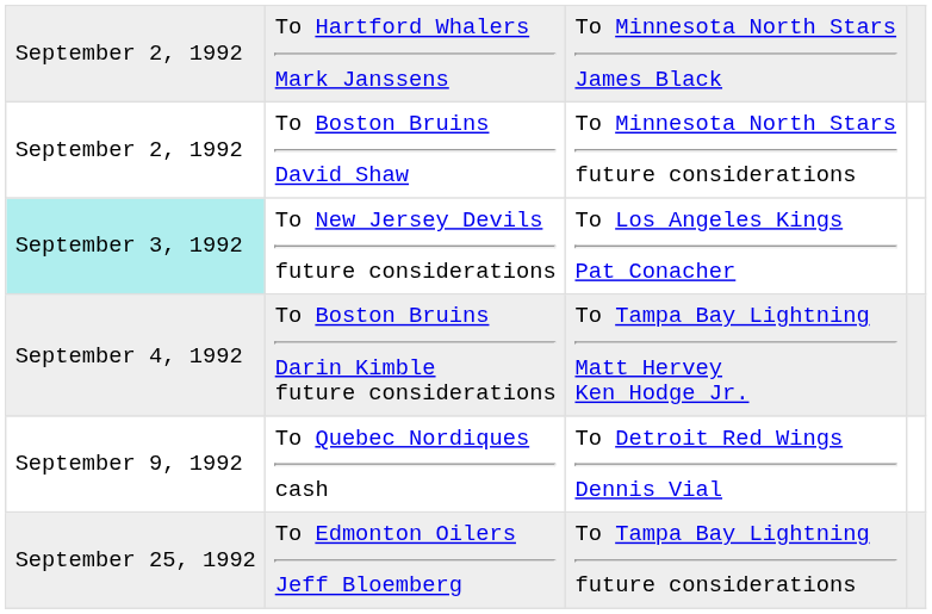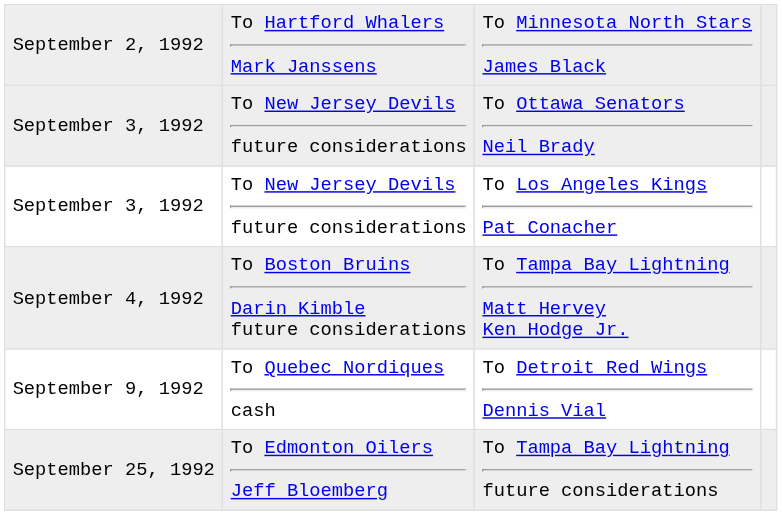 <table border=1 style="border-collapse:collapse" bordercolor="#DFDFDF"  cellpadding="5">
 <tr bgcolor="#eeeeee">
 <td>September 2, 1992</td>
 <td valign="top">To <a href='#'>Hartford Whalers</a><hr><a href='#'>Mark Janssens</a></td>
 <td valign="top">To <a href='#'>Minnesota North Stars</a><hr><a href='#'>James Black</a></td>
 <td></td>
 </tr>
-<tr>
-<td>September 2, 1992</td>
-<td valign="top">To <a href='#'>Boston Bruins</a><hr><a href='#'>David Shaw</a></td>
-<td valign="top">To <a href='#'>Minnesota North Stars</a><hr>future considerations</td>
+<tr bgcolor="#eeeeee">
+<td>September 3, 1992</td>
+<td valign="top">To <a href='#'>New Jersey Devils</a><hr>future considerations</td>
+<td valign="top">To <a href='#'>Ottawa Senators</a><hr><a href='#'>Neil Brady</a></td>
 <td></td>
 </tr>
 <tr>
-<td style="background: paleturquoise;">September 3, 1992</td>
+<td>September 3, 1992</td>
 <td valign="top">To <a href='#'>New Jersey Devils</a><hr>future considerations</td>
 <td valign="top">To <a href='#'>Los Angeles Kings</a><hr><a href='#'>Pat Conacher</a></td>
 <td></td>
 </tr>
 <tr bgcolor="#eeeeee">
 <td>September 4, 1992</td>
 <td valign="top">To <a href='#'>Boston Bruins</a><hr><a href='#'>Darin Kimble</a><br>future considerations</td>
 <td valign="top">To <a href='#'>Tampa Bay Lightning</a><hr><a href='#'>Matt Hervey</a><br><a href='#'>Ken Hodge Jr.</a></td>
 <td></td>
 </tr>
 <tr>
 <td>September 9, 1992</td>
 <td valign="top">To <a href='#'>Quebec Nordiques</a><hr>cash</td>
 <td valign="top">To <a href='#'>Detroit Red Wings</a><hr><a href='#'>Dennis Vial</a></td>
 <td></td>
 </tr>
 <tr bgcolor="#eeeeee">
 <td>September 25, 1992</td>
 <td valign="top">To <a href='#'>Edmonton Oilers</a><hr><a href='#'>Jeff Bloemberg</a></td>
 <td valign="top">To <a href='#'>Tampa Bay Lightning</a><hr>future considerations</td>
 <td></td>
 </tr>
 </table>
